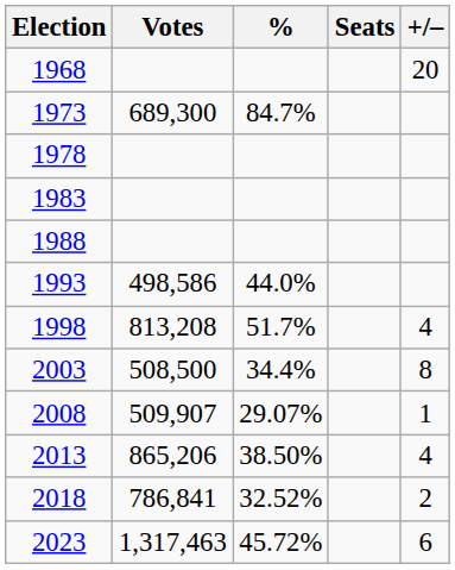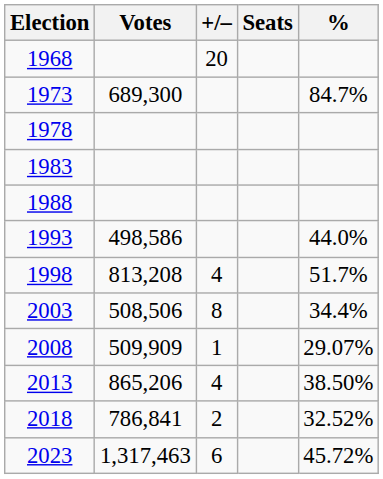 <table class=wikitable style=text-align:center>
 <tr>
 <th>Election</th>
 <th>Votes</th>
+<th>+/–</th>
+<th><strong>Seats</strong></th>
 <th><strong>%</strong></th>
-<th><strong>Seats</strong></th>
-<th>+/–</th>
 </tr>
 <tr>
 <td><a href='#'>1968</a></td>
 <td></td>
+<td> 20</td>
 <td></td>
 <td></td>
-<td> 20</td>
 </tr>
 <tr>
 <td><a href='#'>1973</a></td>
 <td>689,300</td>
-<td>84.7%</td>
 <td></td>
 <td></td>
+<td>84.7%</td>
 </tr>
 <tr>
 <td><a href='#'>1978</a></td>
 <td></td>
 <td></td>
 <td></td>
 <td></td>
 </tr>
 <tr>
 <td><a href='#'>1983</a></td>
 <td></td>
 <td></td>
 <td></td>
 <td></td>
 </tr>
 <tr>
 <td><a href='#'>1988</a></td>
 <td></td>
 <td></td>
 <td></td>
 <td></td>
 </tr>
 <tr>
 <td><a href='#'>1993</a></td>
 <td>498,586</td>
-<td>44.0%</td>
 <td></td>
 <td></td>
+<td>44.0%</td>
 </tr>
 <tr>
 <td><a href='#'>1998</a></td>
 <td>813,208</td>
+<td> 4</td>
+<td></td>
 <td>51.7%</td>
-<td></td>
-<td> 4</td>
 </tr>
 <tr>
 <td><a href='#'>2003</a></td>
-<td>508,500</td>
+<td>508,506</td>
+<td> 8</td>
+<td></td>
 <td>34.4%</td>
-<td></td>
-<td> 8</td>
 </tr>
 <tr>
 <td><a href='#'>2008</a></td>
-<td>509,907</td>
+<td>509,909</td>
+<td> 1</td>
+<td></td>
 <td>29.07%</td>
-<td></td>
-<td> 1</td>
 </tr>
 <tr>
 <td><a href='#'>2013</a></td>
 <td>865,206</td>
+<td> 4</td>
+<td></td>
 <td>38.50%</td>
-<td></td>
-<td> 4</td>
 </tr>
 <tr>
 <td><a href='#'>2018</a></td>
 <td>786,841</td>
+<td> 2</td>
+<td></td>
 <td>32.52%</td>
-<td></td>
-<td> 2</td>
 </tr>
 <tr>
 <td><a href='#'>2023</a></td>
 <td>1,317,463</td>
+<td> 6</td>
+<td></td>
 <td>45.72%</td>
-<td></td>
-<td> 6</td>
 </tr>
 </table>
